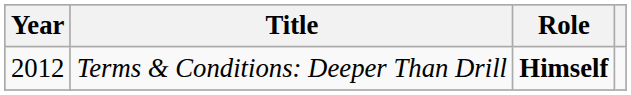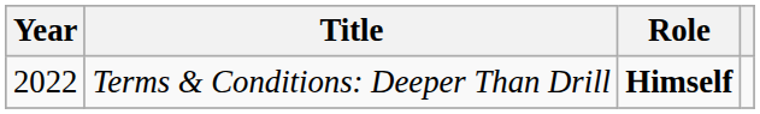 <table class="wikitable sortable plainrowheaders" style="width: auto;">
 <tr>
 <th scope="col">Year</th>
 <th scope="col">Title</th>
 <th scope="col">Role</th>
 <th scope="col"></th>
 </tr>
 <tr>
-<td>2012</td>
+<td>2022</td>
 <td><em>Terms & Conditions: Deeper Than Drill</em></td>
 <td><strong>Himself</strong></td>
 <td></td>
 </tr>
 </table>
